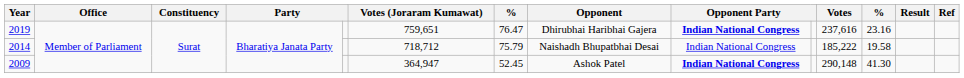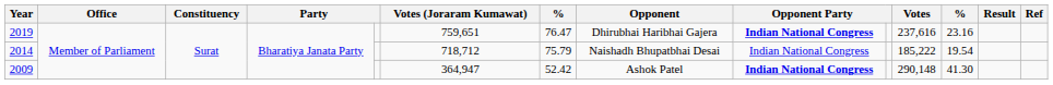 <table class="wikitable" style="width:90%; text-align: center;">
 <tr>
 <th>Year</th>
 <th>Office</th>
 <th>Constituency</th>
 <th colspan=2>Party</th>
 <th>Votes (Joraram Kumawat)</th>
 <th>%</th>
 <th>Opponent</th>
 <th colspan=2>Opponent Party</th>
 <th>Votes</th>
 <th>%</th>
 <th>Result</th>
 <th>Ref</th>
 </tr>
 <tr>
 <td><a href='#'>2019</a></td>
 <td rowspan=3><a href='#'>Member of Parliament</a></td>
 <td rowspan=3><a href='#'>Surat</a></td>
 <td rowspan=3><a href='#'>Bharatiya Janata Party</a></td>
 <td></td>
 <td>759,651</td>
 <td>76.47</td>
 <td>Dhirubhai Haribhai Gajera</td>
 <td><strong><a href='#'>Indian National Congress</a></strong></td>
 <td></td>
 <td>237,616</td>
 <td>23.16</td>
 <td></td>
 <td></td>
 </tr>
 <tr>
 <td><a href='#'>2014</a></td>
 <td></td>
 <td>718,712</td>
 <td>75.79</td>
 <td>Naishadh Bhupatbhai Desai</td>
 <td><a href='#'>Indian National Congress</a></td>
 <td></td>
 <td>185,222</td>
-<td>19.58</td>
+<td>19.54</td>
 <td></td>
 <td></td>
 </tr>
 <tr>
 <td><a href='#'>2009</a></td>
 <td></td>
 <td>364,947</td>
-<td>52.45</td>
+<td>52.42</td>
 <td>Ashok Patel</td>
 <td><strong><a href='#'>Indian National Congress</a></strong></td>
 <td></td>
 <td>290,148</td>
 <td>41.30</td>
 <td></td>
 <td></td>
 </tr>
 </table>
